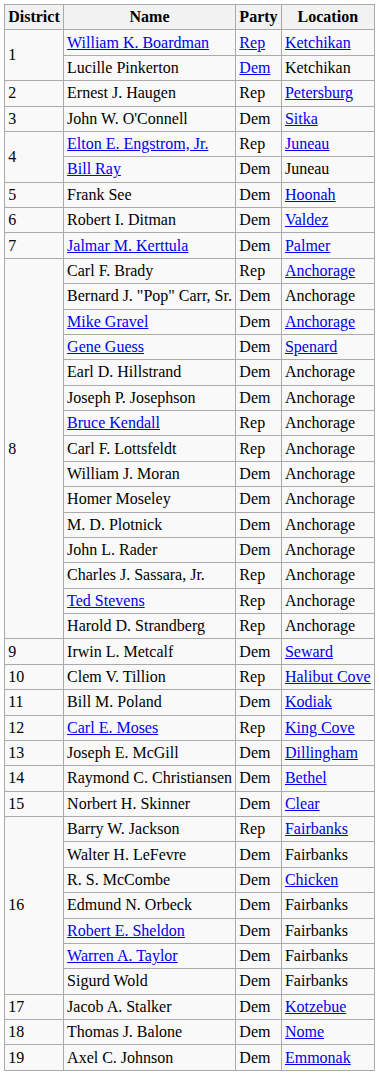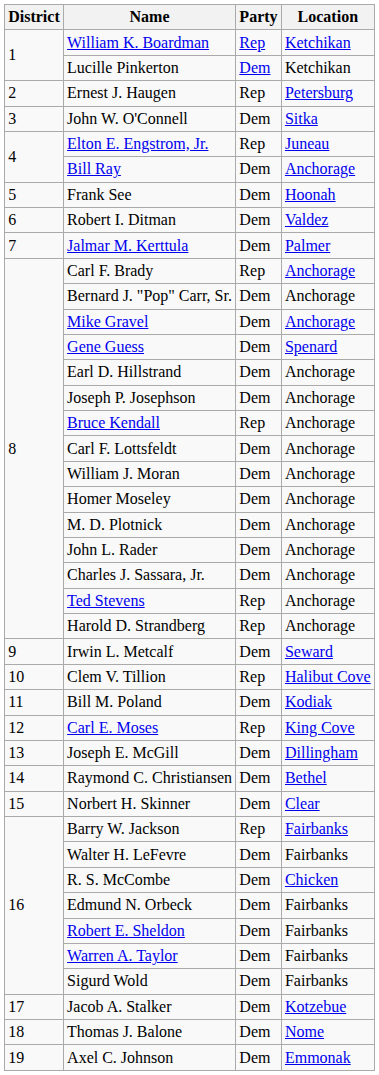 <table class="wikitable">
 <tr>
 <th>District</th>
 <th>Name</th>
 <th>Party</th>
 <th>Location</th>
 </tr>
 <tr>
 <td rowspan="2">1</td>
 <td><a href='#'>William K. Boardman</a></td>
 <td><a href='#'>Rep</a></td>
 <td><a href='#'>Ketchikan</a></td>
 </tr>
 <tr>
 <td>Lucille Pinkerton</td>
 <td><a href='#'>Dem</a></td>
 <td>Ketchikan</td>
 </tr>
 <tr>
 <td>2</td>
 <td>Ernest J. Haugen</td>
 <td>Rep</td>
 <td><a href='#'>Petersburg</a></td>
 </tr>
 <tr>
 <td>3</td>
 <td>John W. O'Connell</td>
 <td>Dem</td>
 <td><a href='#'>Sitka</a></td>
 </tr>
 <tr>
 <td rowspan="2">4</td>
 <td><a href='#'>Elton E. Engstrom, Jr.</a></td>
 <td>Rep</td>
 <td><a href='#'>Juneau</a></td>
 </tr>
 <tr>
 <td><a href='#'>Bill Ray</a></td>
 <td>Dem</td>
-<td>Juneau</td>
+<td><a href='#'>Anchorage</a></td>
 </tr>
 <tr>
 <td>5</td>
 <td>Frank See</td>
 <td>Dem</td>
 <td><a href='#'>Hoonah</a></td>
 </tr>
 <tr>
 <td>6</td>
 <td>Robert I. Ditman</td>
 <td>Dem</td>
 <td><a href='#'>Valdez</a></td>
 </tr>
 <tr>
 <td>7</td>
 <td><a href='#'>Jalmar M. Kerttula</a></td>
 <td>Dem</td>
 <td><a href='#'>Palmer</a></td>
 </tr>
 <tr>
 <td rowspan="15">8</td>
 <td>Carl F. Brady</td>
 <td>Rep</td>
 <td><a href='#'>Anchorage</a></td>
 </tr>
 <tr>
 <td>Bernard J. "Pop" Carr, Sr.</td>
 <td>Dem</td>
 <td>Anchorage</td>
 </tr>
 <tr>
 <td><a href='#'>Mike Gravel</a></td>
 <td>Dem</td>
 <td><a href='#'>Anchorage</a></td>
 </tr>
 <tr>
 <td><a href='#'>Gene Guess</a></td>
 <td>Dem</td>
 <td><a href='#'>Spenard</a></td>
 </tr>
 <tr>
 <td>Earl D. Hillstrand</td>
 <td>Dem</td>
 <td>Anchorage</td>
 </tr>
 <tr>
 <td>Joseph P. Josephson</td>
 <td>Dem</td>
 <td>Anchorage</td>
 </tr>
 <tr>
 <td><a href='#'>Bruce Kendall</a></td>
 <td>Rep</td>
 <td>Anchorage</td>
 </tr>
 <tr>
 <td>Carl F. Lottsfeldt</td>
-<td>Rep</td>
+<td>Dem</td>
 <td>Anchorage</td>
 </tr>
 <tr>
 <td>William J. Moran</td>
 <td>Dem</td>
 <td>Anchorage</td>
 </tr>
 <tr>
 <td>Homer Moseley</td>
 <td>Dem</td>
 <td>Anchorage</td>
 </tr>
 <tr>
 <td>M. D. Plotnick</td>
 <td>Dem</td>
 <td>Anchorage</td>
 </tr>
 <tr>
 <td>John L. Rader</td>
 <td>Dem</td>
 <td>Anchorage</td>
 </tr>
 <tr>
 <td>Charles J. Sassara, Jr.</td>
-<td>Rep</td>
+<td>Dem</td>
 <td>Anchorage</td>
 </tr>
 <tr>
 <td><a href='#'>Ted Stevens</a></td>
 <td>Rep</td>
 <td>Anchorage</td>
 </tr>
 <tr>
 <td>Harold D. Strandberg</td>
 <td>Rep</td>
 <td>Anchorage</td>
 </tr>
 <tr>
 <td>9</td>
 <td>Irwin L. Metcalf</td>
 <td>Dem</td>
 <td><a href='#'>Seward</a></td>
 </tr>
 <tr>
 <td>10</td>
 <td>Clem V. Tillion</td>
 <td>Rep</td>
 <td><a href='#'>Halibut Cove</a></td>
 </tr>
 <tr>
 <td>11</td>
 <td>Bill M. Poland</td>
 <td>Dem</td>
 <td><a href='#'>Kodiak</a></td>
 </tr>
 <tr>
 <td>12</td>
 <td><a href='#'>Carl E. Moses</a></td>
 <td>Rep</td>
 <td><a href='#'>King Cove</a></td>
 </tr>
 <tr>
 <td>13</td>
 <td>Joseph E. McGill</td>
 <td>Dem</td>
 <td><a href='#'>Dillingham</a></td>
 </tr>
 <tr>
 <td>14</td>
 <td>Raymond C. Christiansen</td>
 <td>Dem</td>
 <td><a href='#'>Bethel</a></td>
 </tr>
 <tr>
 <td>15</td>
 <td>Norbert H. Skinner</td>
 <td>Dem</td>
 <td><a href='#'>Clear</a></td>
 </tr>
 <tr>
 <td rowspan="7">16</td>
 <td>Barry W. Jackson</td>
 <td>Rep</td>
 <td><a href='#'>Fairbanks</a></td>
 </tr>
 <tr>
 <td>Walter H. LeFevre</td>
 <td>Dem</td>
 <td>Fairbanks</td>
 </tr>
 <tr>
 <td>R. S. McCombe</td>
 <td>Dem</td>
 <td><a href='#'>Chicken</a></td>
 </tr>
 <tr>
 <td>Edmund N. Orbeck</td>
 <td>Dem</td>
 <td>Fairbanks</td>
 </tr>
 <tr>
 <td><a href='#'>Robert E. Sheldon</a></td>
 <td>Dem</td>
 <td>Fairbanks</td>
 </tr>
 <tr>
 <td><a href='#'>Warren A. Taylor</a></td>
 <td>Dem</td>
 <td>Fairbanks</td>
 </tr>
 <tr>
 <td>Sigurd Wold</td>
 <td>Dem</td>
 <td>Fairbanks</td>
 </tr>
 <tr>
 <td>17</td>
 <td>Jacob A. Stalker</td>
 <td>Dem</td>
 <td><a href='#'>Kotzebue</a></td>
 </tr>
 <tr>
 <td>18</td>
 <td>Thomas J. Balone</td>
 <td>Dem</td>
 <td><a href='#'>Nome</a></td>
 </tr>
 <tr>
 <td>19</td>
 <td>Axel C. Johnson</td>
 <td>Dem</td>
 <td><a href='#'>Emmonak</a></td>
 </tr>
 </table>
